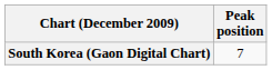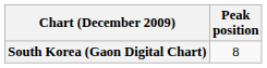 <table class="wikitable plainrowheaders" style="text-align:center">
 <tr>
 <th scope="col">Chart (December 2009)</th>
 <th scope="col">Peak<br>position</th>
 </tr>
 <tr>
 <th scope="row">South Korea (Gaon Digital Chart)</th>
-<td>7</td>
+<td>8</td>
 </tr>
 </table>
